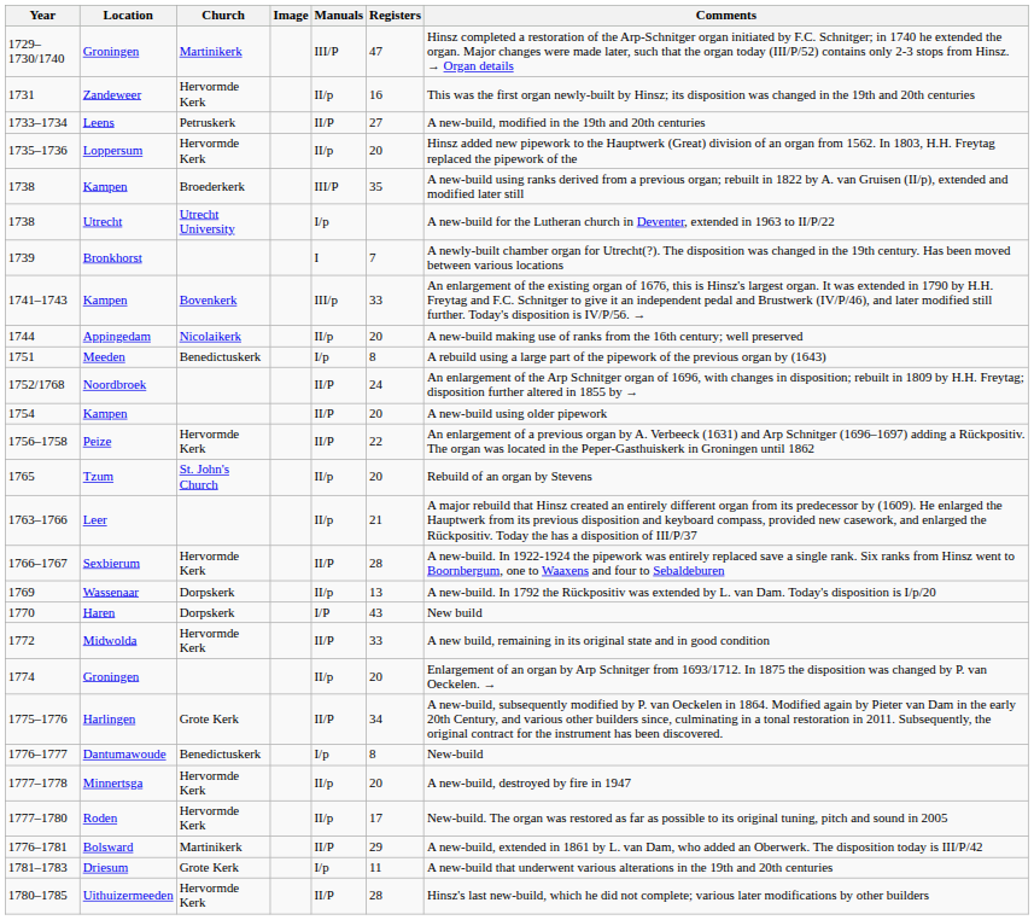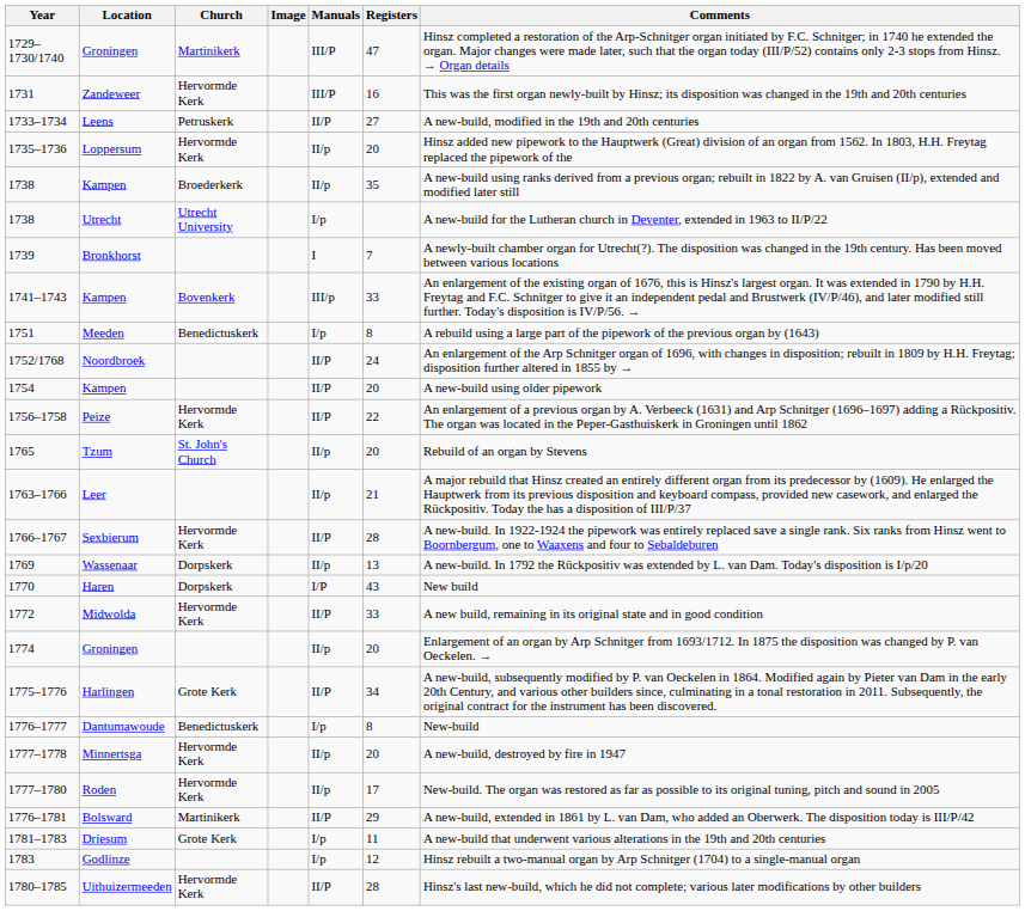 <table class="wikitable sortable">
 <tr align="center" style="background-color:#dfd">
 <th>Year</th>
 <th>Location</th>
 <th>Church</th>
 <th class=unsortable>Image</th>
 <th>Manuals</th>
 <th>Registers</th>
 <th class=unsortable>Comments</th>
 </tr>
 <tr>
 <td data-sort-value="1730">1729–1730/1740</td>
 <td><a href='#'>Groningen</a></td>
 <td><a href='#'>Martinikerk</a></td>
 <td></td>
 <td>III/P</td>
 <td>47</td>
 <td>Hinsz completed a restoration of the Arp-Schnitger organ initiated by F.C. Schnitger; in 1740 he extended the organ. Major changes were made later, such that the organ today (III/P/52) contains only 2-3 stops from Hinsz. → <a href='#'>Organ details</a></td>
 </tr>
 <tr>
 <td>1731</td>
 <td><a href='#'>Zandeweer</a></td>
 <td>Hervormde Kerk</td>
 <td></td>
-<td>II/p</td>
+<td>III/P</td>
 <td>16</td>
 <td>This was the first organ newly-built by Hinsz; its disposition was changed in the 19th and 20th centuries</td>
 </tr>
 <tr>
 <td data-sort-value="1734">1733–1734</td>
 <td><a href='#'>Leens</a></td>
 <td>Petruskerk</td>
 <td></td>
 <td>II/P</td>
 <td>27</td>
 <td>A new-build, modified in the 19th and 20th centuries</td>
 </tr>
 <tr>
 <td data-sort-value="1736">1735–1736</td>
 <td><a href='#'>Loppersum</a></td>
 <td>Hervormde Kerk</td>
 <td></td>
 <td>II/p</td>
 <td>20</td>
 <td>Hinsz added new pipework to the Hauptwerk (Great) division of an organ from 1562. In 1803, H.H. Freytag replaced the pipework of the </td>
 </tr>
 <tr>
 <td>1738</td>
 <td><a href='#'>Kampen</a></td>
 <td>Broederkerk</td>
 <td></td>
-<td>III/P</td>
+<td>II/p</td>
 <td>35</td>
 <td>A new-build using ranks derived from a previous organ; rebuilt in 1822 by A. van Gruisen (II/p), extended and modified later still</td>
 </tr>
 <tr>
 <td>1738</td>
 <td><a href='#'>Utrecht</a></td>
 <td><a href='#'>Utrecht University</a></td>
 <td></td>
 <td>I/p</td>
 <td></td>
 <td>A new-build for the Lutheran church in <a href='#'>Deventer</a>, extended in 1963 to II/P/22</td>
 </tr>
 <tr>
 <td>1739</td>
 <td><a href='#'>Bronkhorst</a></td>
 <td></td>
 <td></td>
 <td>I</td>
 <td>7</td>
 <td>A newly-built chamber organ for Utrecht(?). The disposition was changed in the 19th century. Has been moved between various locations</td>
 </tr>
 <tr>
 <td data-sort-value="1743">1741–1743</td>
 <td><a href='#'>Kampen</a></td>
 <td><a href='#'>Bovenkerk</a></td>
 <td></td>
 <td>III/p</td>
 <td>33</td>
 <td>An enlargement of the existing  organ of 1676, this is Hinsz's largest organ. It was extended in 1790 by H.H. Freytag and F.C. Schnitger to give it an independent pedal and Brustwerk (IV/P/46), and later modified still further. Today's disposition is IV/P/56. → </td>
-</tr>
-<tr>
-<td>1744</td>
-<td><a href='#'>Appingedam</a></td>
-<td><a href='#'>Nicolaikerk</a></td>
-<td></td>
-<td>II/p</td>
-<td>20</td>
-<td>A new-build making use of ranks from the 16th century; well preserved</td>
 </tr>
 <tr>
 <td>1751</td>
 <td><a href='#'>Meeden</a></td>
 <td>Benedictuskerk</td>
 <td></td>
 <td>I/p</td>
 <td>8</td>
 <td>A rebuild using a large part of the pipework of the previous organ by  (1643)</td>
 </tr>
 <tr>
 <td data-sort-value="1752">1752/1768</td>
 <td><a href='#'>Noordbroek</a></td>
 <td></td>
 <td></td>
 <td>II/P</td>
 <td>24</td>
 <td>An enlargement of the Arp Schnitger organ of 1696, with changes in disposition; rebuilt in 1809 by H.H. Freytag; disposition further altered in 1855 by  → </td>
 </tr>
 <tr>
 <td>1754</td>
 <td><a href='#'>Kampen</a></td>
 <td></td>
 <td></td>
 <td>II/P</td>
 <td>20</td>
 <td>A new-build using older pipework</td>
 </tr>
 <tr>
 <td data-sort-value="1758">1756–1758</td>
 <td><a href='#'>Peize</a></td>
 <td>Hervormde Kerk</td>
 <td></td>
 <td>II/P</td>
 <td>22</td>
 <td>An enlargement of a previous organ by A. Verbeeck (1631) and Arp Schnitger (1696–1697) adding a Rückpositiv. The organ was located in the Peper-Gasthuiskerk in Groningen until 1862</td>
 </tr>
 <tr>
 <td>1765</td>
 <td><a href='#'>Tzum</a></td>
 <td><a href='#'>St. John's Church</a></td>
 <td></td>
 <td>II/p</td>
 <td>20</td>
 <td>Rebuild of an organ by Stevens</td>
 </tr>
 <tr>
 <td {data-sort-value="1766">1763–1766</td>
 <td><a href='#'>Leer</a></td>
 <td></td>
 <td></td>
 <td>II/p</td>
 <td>21</td>
 <td>A major rebuild that Hinsz created an entirely different organ from its predecessor by  (1609). He enlarged the Hauptwerk from its previous disposition and keyboard compass, provided new casework, and enlarged the Rückpositiv. Today the  has a disposition of III/P/37</td>
 </tr>
 <tr>
 <td data-sort-value="1767">1766–1767</td>
 <td><a href='#'>Sexbierum</a></td>
 <td>Hervormde Kerk</td>
 <td></td>
 <td>II/P</td>
 <td>28</td>
 <td>A new-build. In 1922-1924 the pipework was entirely replaced save a single rank. Six ranks from Hinsz went to <a href='#'>Boornbergum</a>, one to <a href='#'>Waaxens</a> and four to <a href='#'>Sebaldeburen</a></td>
 </tr>
 <tr>
 <td>1769</td>
 <td><a href='#'>Wassenaar</a></td>
 <td>Dorpskerk</td>
 <td></td>
 <td>II/p</td>
 <td>13</td>
 <td>A new-build. In 1792 the Rückpositiv was extended by L. van Dam. Today's disposition is I/p/20</td>
 </tr>
 <tr>
 <td>1770</td>
 <td><a href='#'>Haren</a></td>
 <td>Dorpskerk</td>
 <td></td>
 <td>I/P</td>
 <td>43</td>
 <td>New build</td>
 </tr>
 <tr>
 <td>1772</td>
 <td><a href='#'>Midwolda</a></td>
 <td>Hervormde Kerk</td>
 <td></td>
 <td>II/P</td>
 <td>33</td>
 <td>A new build, remaining in its original state and in good condition</td>
 </tr>
 <tr>
 <td>1774</td>
 <td><a href='#'>Groningen</a></td>
 <td></td>
 <td></td>
 <td>II/p</td>
 <td>20</td>
 <td>Enlargement of an organ by Arp Schnitger from 1693/1712. In 1875 the disposition was changed by P. van Oeckelen. → </td>
 </tr>
 <tr>
 <td data-sort-value="1776">1775–1776</td>
 <td><a href='#'>Harlingen</a></td>
 <td>Grote Kerk</td>
 <td></td>
 <td>II/P</td>
 <td>34</td>
 <td>A new-build, subsequently modified by P. van Oeckelen in 1864. Modified again by Pieter van Dam in the early 20th Century, and various other builders since, culminating in a tonal restoration in 2011. Subsequently, the original contract for the instrument has been discovered.</td>
 </tr>
 <tr>
 <td data-sort-value="1777">1776–1777</td>
 <td><a href='#'>Dantumawoude</a></td>
 <td>Benedictuskerk</td>
 <td></td>
 <td>I/p</td>
 <td>8</td>
 <td>New-build</td>
 </tr>
 <tr>
 <td data-sort-value="1778">1777–1778</td>
 <td><a href='#'>Minnertsga</a></td>
 <td>Hervormde Kerk</td>
 <td></td>
 <td>II/p</td>
 <td>20</td>
 <td>A new-build, destroyed by fire in 1947</td>
 </tr>
 <tr>
 <td data-sort-value="1780">1777–1780</td>
 <td><a href='#'>Roden</a></td>
 <td>Hervormde Kerk</td>
 <td></td>
 <td>II/p</td>
 <td>17</td>
 <td>New-build. The organ was restored as far as possible to its original tuning, pitch and sound in 2005</td>
 </tr>
 <tr>
 <td data-sort-value="1781">1776–1781</td>
 <td><a href='#'>Bolsward</a></td>
 <td>Martinikerk</td>
 <td></td>
 <td>II/P</td>
 <td>29</td>
 <td>A new-build, extended in 1861 by L. van Dam, who added an Oberwerk. The disposition today is III/P/42</td>
 </tr>
 <tr>
 <td data-sort-value="1783">1781–1783</td>
 <td><a href='#'>Driesum</a></td>
 <td>Grote Kerk</td>
 <td></td>
 <td>I/p</td>
 <td>11</td>
 <td>A new-build that underwent various alterations in the 19th and 20th centuries</td>
 </tr>
 <tr>
+<td>1783</td>
+<td><a href='#'>Godlinze</a></td>
+<td></td>
+<td></td>
+<td>I/p</td>
+<td>12</td>
+<td>Hinsz rebuilt a two-manual organ by Arp Schnitger (1704) to a single-manual organ</td>
+</tr>
+<tr>
 <td data-sort-value="1784">1780–1785</td>
 <td><a href='#'>Uithuizermeeden</a></td>
 <td>Hervormde Kerk</td>
 <td></td>
 <td>II/P</td>
 <td>28</td>
 <td>Hinsz's last new-build, which he did not complete; various later modifications by other builders</td>
 </tr>
 </table>
